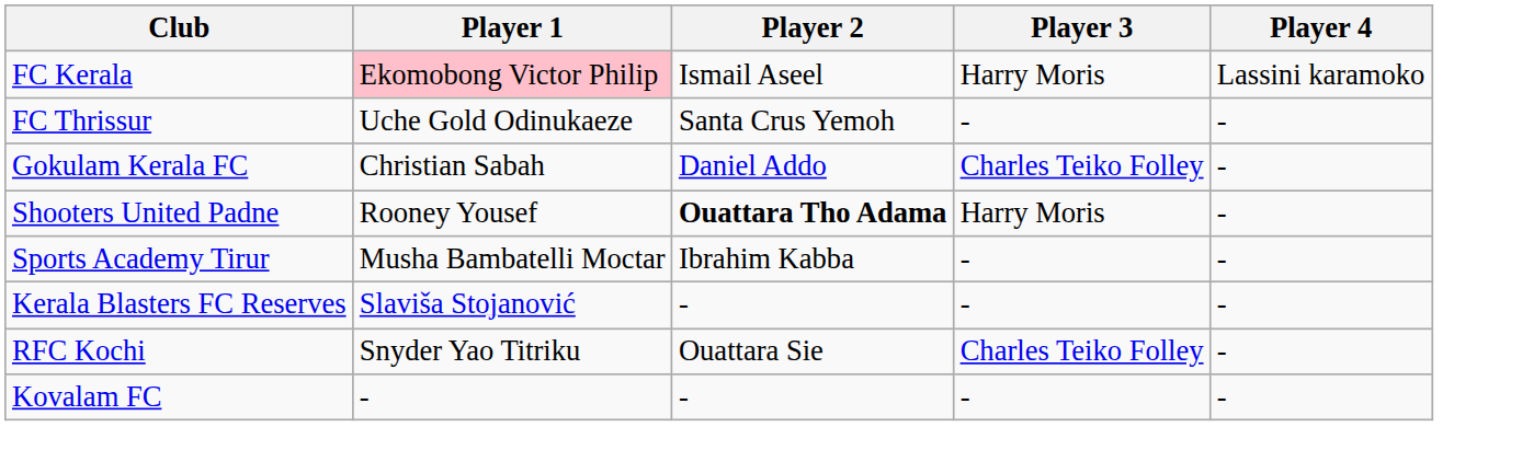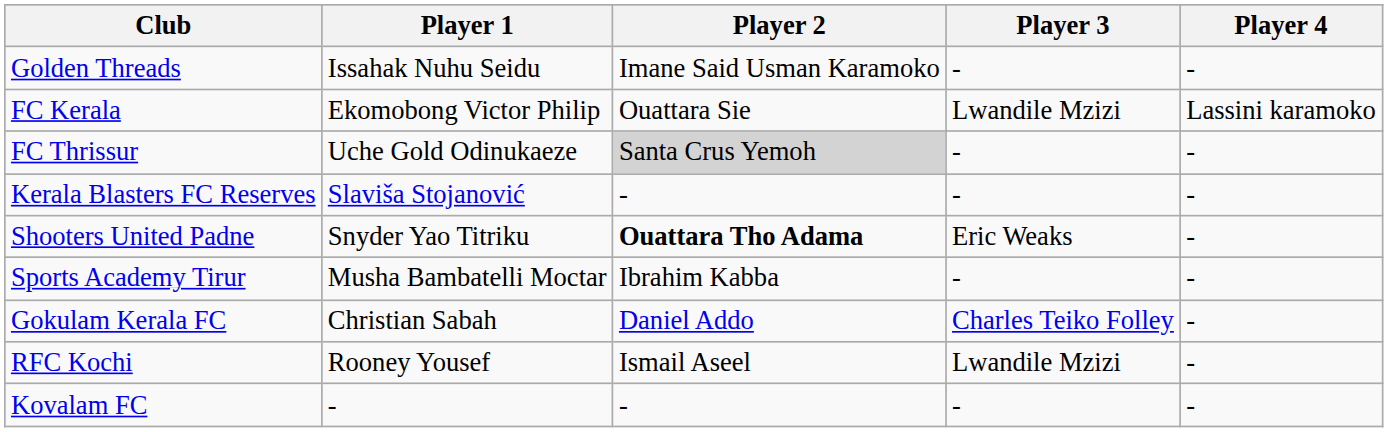 <table class="sortable wikitable" style="text-align: left; font-size:100%">
 <tr>
 <th style="text-align:center;">Club</th>
 <th style="text-align:center;">Player 1</th>
 <th style="text-align:center;">Player 2</th>
 <th style="text-align:center;">Player 3</th>
 <th style="text-align:center;">Player 4</th>
 </tr>
 <tr>
+<td><a href='#'>Golden Threads</a></td>
+<td> Issahak Nuhu Seidu</td>
+<td> Imane Said Usman Karamoko</td>
+<td>-</td>
+<td>-</td>
+</tr>
+<tr>
 <td><a href='#'>FC Kerala</a></td>
-<td style="background: pink;"> Ekomobong Victor Philip</td>
-<td> Ismail Aseel</td>
-<td> Harry Moris</td>
+<td> Ekomobong Victor Philip</td>
+<td> Ouattara Sie</td>
+<td> Lwandile Mzizi</td>
 <td> Lassini karamoko</td>
 </tr>
 <tr>
 <td><a href='#'>FC Thrissur</a></td>
 <td> Uche Gold Odinukaeze</td>
-<td> Santa Crus Yemoh</td>
+<td style="background: lightgrey;"> Santa Crus Yemoh</td>
+<td>-</td>
+<td>-</td>
+</tr>
+<tr>
+<td><a href='#'>Kerala Blasters FC Reserves</a></td>
+<td> <a href='#'>Slaviša Stojanović</a></td>
+<td>-</td>
+<td>-</td>
+<td>-</td>
+</tr>
+<tr>
+<td><a href='#'>Shooters United Padne</a></td>
+<td> Snyder Yao Titriku</td>
+<td><strong> Ouattara Tho Adama</strong></td>
+<td> Eric Weaks</td>
+<td>-</td>
+</tr>
+<tr>
+<td><a href='#'>Sports Academy Tirur</a></td>
+<td> Musha Bambatelli Moctar</td>
+<td> Ibrahim Kabba</td>
 <td>-</td>
 <td>-</td>
 </tr>
 <tr>
 <td><a href='#'>Gokulam Kerala FC</a></td>
 <td> Christian Sabah</td>
 <td> <a href='#'>Daniel Addo</a></td>
 <td> <a href='#'>Charles Teiko Folley</a></td>
 <td>-</td>
 </tr>
 <tr>
-<td><a href='#'>Shooters United Padne</a></td>
+<td><a href='#'>RFC Kochi</a></td>
 <td> Rooney Yousef</td>
-<td><strong> Ouattara Tho Adama</strong></td>
-<td> Harry Moris</td>
-<td>-</td>
-</tr>
-<tr>
-<td><a href='#'>Sports Academy Tirur</a></td>
-<td> Musha Bambatelli Moctar</td>
-<td> Ibrahim Kabba</td>
-<td>-</td>
-<td>-</td>
-</tr>
-<tr>
-<td><a href='#'>Kerala Blasters FC Reserves</a></td>
-<td> <a href='#'>Slaviša Stojanović</a></td>
-<td>-</td>
-<td>-</td>
-<td>-</td>
-</tr>
-<tr>
-<td><a href='#'>RFC Kochi</a></td>
-<td> Snyder Yao Titriku</td>
-<td> Ouattara Sie</td>
-<td> <a href='#'>Charles Teiko Folley</a></td>
+<td> Ismail Aseel</td>
+<td> Lwandile Mzizi</td>
 <td>-</td>
 </tr>
 <tr>
 <td><a href='#'>Kovalam FC</a></td>
 <td>-</td>
 <td>-</td>
 <td>-</td>
 <td>-</td>
 </tr>
 </table>
